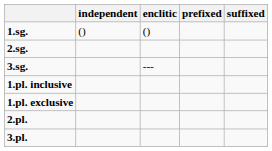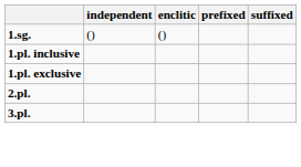 <table class="wikitable">
 <tr>
 <th></th>
 <th>independent</th>
 <th>enclitic</th>
 <th>prefixed</th>
 <th>suffixed</th>
 </tr>
 <tr>
 <td><strong>1.sg.</strong></td>
 <td> ()</td>
 <td> ()</td>
-<td></td>
-<td></td>
-</tr>
-<tr>
-<td><strong>2.sg.</strong></td>
-<td></td>
-<td></td>
-<td></td>
-<td></td>
-</tr>
-<tr>
-<td><strong>3.sg.</strong></td>
-<td></td>
-<td>---</td>
 <td></td>
 <td></td>
 </tr>
 <tr>
 <td><strong>1.pl. inclusive</strong></td>
 <td></td>
 <td></td>
 <td></td>
 <td></td>
 </tr>
 <tr>
 <td><strong>1.pl. exclusive</strong></td>
 <td></td>
 <td></td>
 <td></td>
 <td></td>
 </tr>
 <tr>
 <td><strong>2.pl.</strong></td>
 <td></td>
 <td></td>
 <td></td>
 <td></td>
 </tr>
 <tr>
 <td><strong>3.pl.</strong></td>
 <td></td>
 <td></td>
 <td></td>
 <td></td>
 </tr>
 </table>
